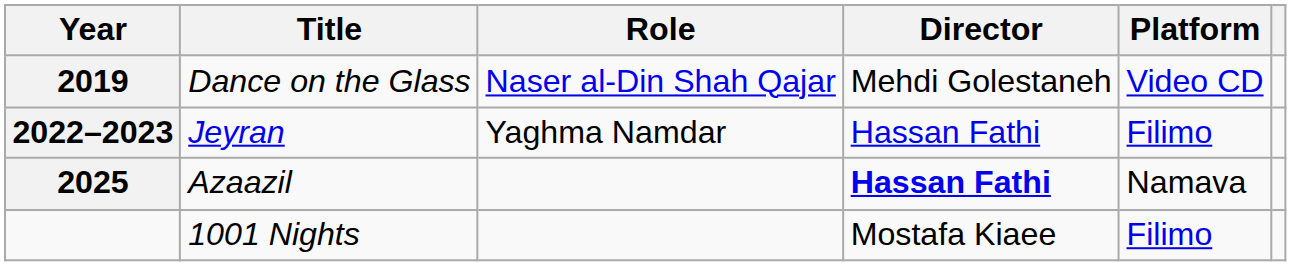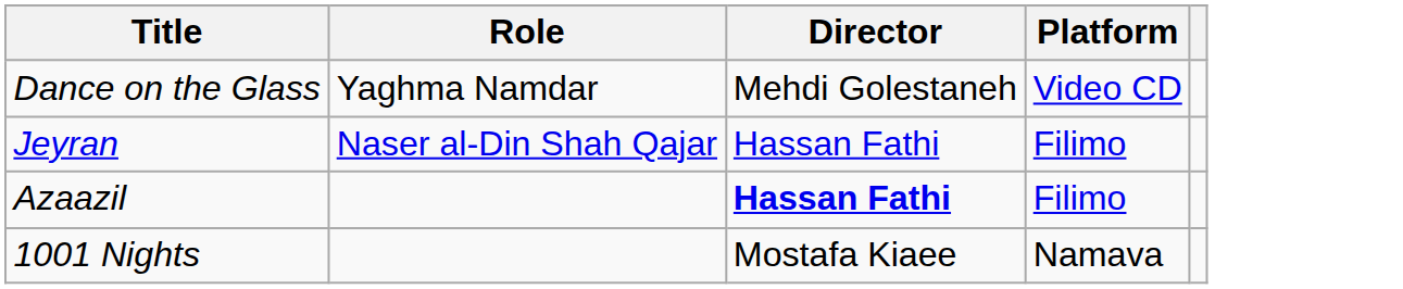 <table class="wikitable plainrowheaders sortable"  style=font-size:100%>
 <tr>
-<th scope="col">Year</th>
 <th scope="col">Title</th>
 <th scope="col">Role</th>
 <th scope="col">Director</th>
 <th scope="col" class="unsortable">Platform</th>
 <th scope="col" class="unsortable"></th>
 </tr>
 <tr>
-<th scope=row>2019</th>
 <td><em>Dance on the Glass</em></td>
-<td><a href='#'>Naser al-Din Shah Qajar</a></td>
+<td>Yaghma Namdar</td>
 <td>Mehdi Golestaneh</td>
 <td><a href='#'>Video CD</a></td>
 <td></td>
 </tr>
 <tr>
-<th scope=row>2022–2023</th>
 <td><em><a href='#'>Jeyran</a></em></td>
-<td>Yaghma Namdar</td>
+<td><a href='#'>Naser al-Din Shah Qajar</a></td>
 <td><a href='#'>Hassan Fathi</a></td>
 <td><a href='#'>Filimo</a></td>
 <td></td>
 </tr>
 <tr>
-<th scope="row">2025</th>
 <td><em>Azaazil</em></td>
 <td></td>
 <td><strong><a href='#'>Hassan Fathi</a></strong></td>
+<td><a href='#'>Filimo</a></td>
+<td></td>
+</tr>
+<tr>
+<td><em>1001 Nights</em></td>
+<td></td>
+<td>Mostafa Kiaee</td>
 <td>Namava</td>
 <td></td>
 </tr>
-<tr>
-<td></td>
-<td><em>1001 Nights</em></td>
-<td></td>
-<td>Mostafa Kiaee</td>
-<td><a href='#'>Filimo</a></td>
-<td></td>
-</tr>
 </table>
